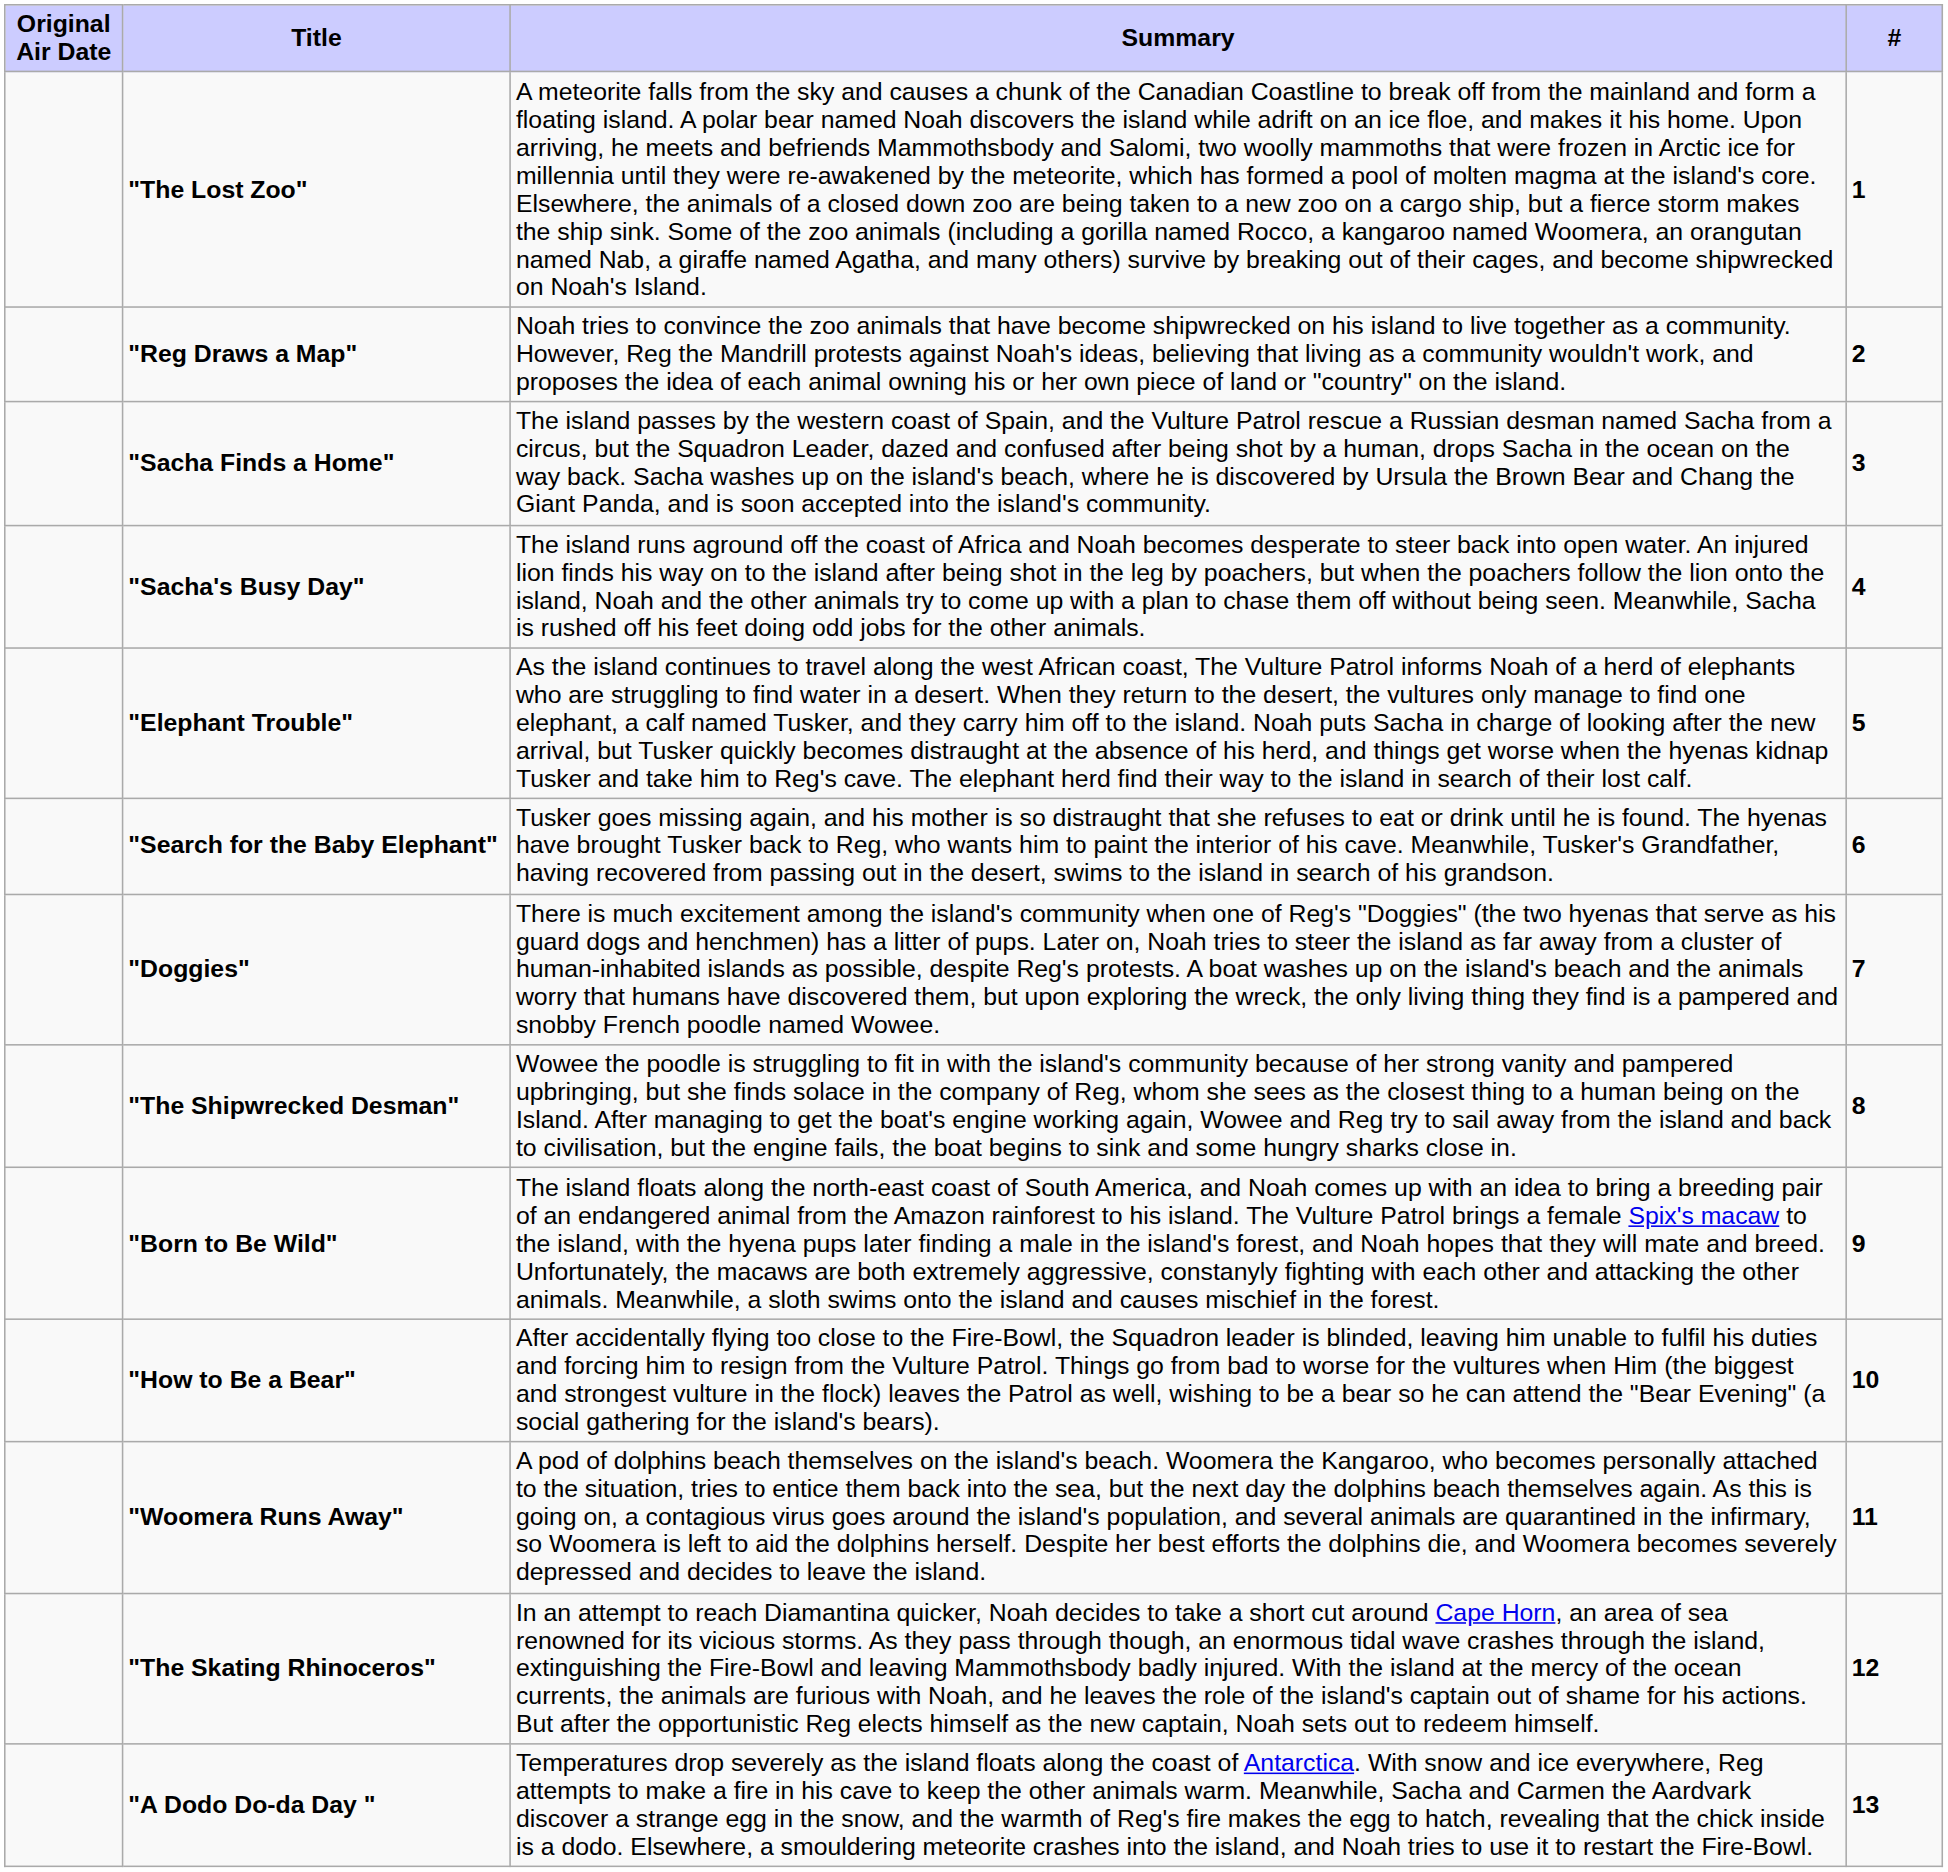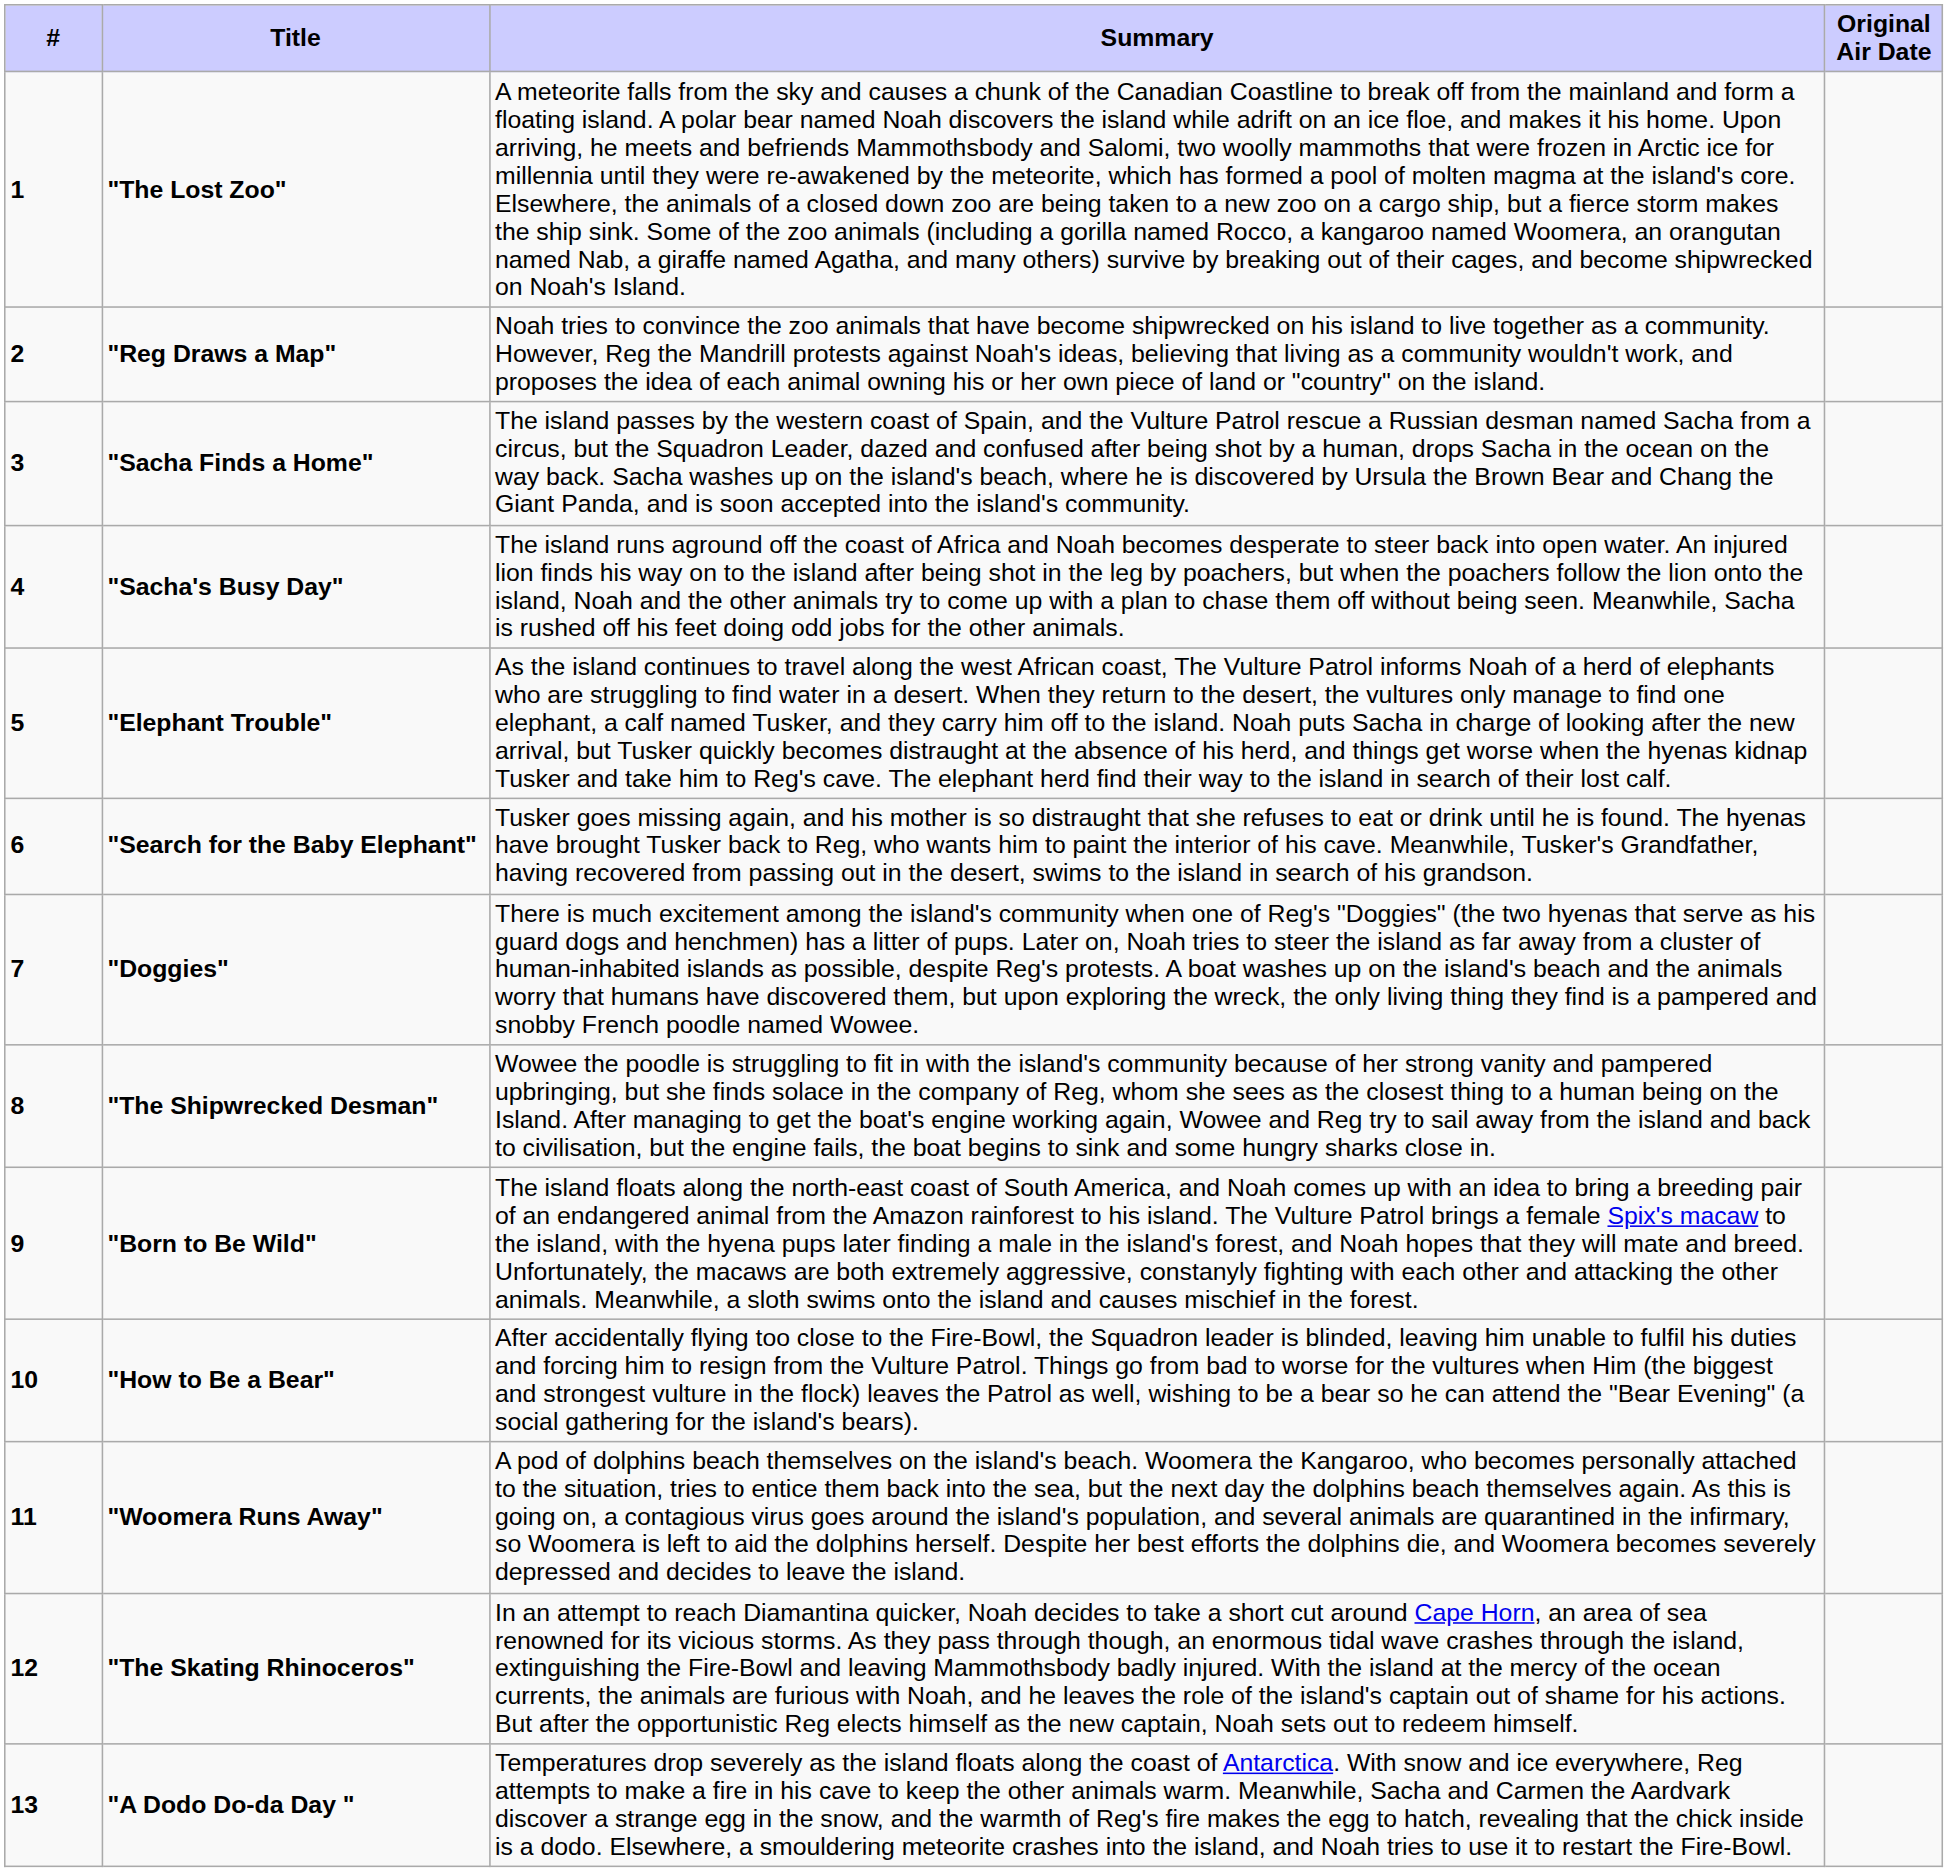 <table class="wikitable" style="width:99%;">
 <tr>
-<th style="background:#ccf;"><strong>Original Air Date</strong></th>
+<th style="background:#ccf; width:5%;"><strong>#</strong></th>
 <th style="background:#ccf; width:20%;"><strong>Title</strong></th>
 <th style="background:#ccf;"><strong>Summary</strong></th>
-<th style="background:#ccf; width:5%;"><strong>#</strong></th>
+<th style="background:#ccf;"><strong>Original Air Date</strong></th>
 </tr>
 <tr>
-<td></td>
+<td><strong>1</strong></td>
 <td><strong>"The Lost Zoo"</strong></td>
 <td>A meteorite falls from the sky and causes a chunk of the Canadian Coastline to break off from the mainland and form a floating island. A polar bear named Noah discovers the island while adrift on an ice floe, and makes it his home. Upon arriving, he meets and befriends Mammothsbody and Salomi, two woolly mammoths that were frozen in Arctic ice for millennia until they were re-awakened by the meteorite, which has formed a pool of molten magma at the island's core. Elsewhere, the animals of a closed down zoo are being taken to a new zoo on a cargo ship, but a fierce storm makes the ship sink. Some of the zoo animals (including a gorilla named Rocco, a kangaroo named Woomera, an orangutan named Nab, a giraffe named Agatha, and many others) survive by breaking out of their cages, and become shipwrecked on Noah's Island.</td>
-<td><strong>1</strong></td>
+<td></td>
 </tr>
 <tr>
-<td></td>
+<td><strong>2</strong></td>
 <td><strong>"Reg Draws a Map"</strong></td>
 <td>Noah tries to convince the zoo animals that have become shipwrecked on his island to live together as a community. However, Reg the Mandrill protests against Noah's ideas, believing that living as a community wouldn't work, and proposes the idea of each animal owning his or her own piece of land or "country" on the island.</td>
-<td><strong>2</strong></td>
+<td></td>
 </tr>
 <tr>
-<td></td>
+<td><strong>3</strong></td>
 <td><strong>"Sacha Finds a Home"</strong> </td>
 <td>The island passes by the western coast of Spain, and the Vulture Patrol rescue a Russian desman named Sacha from a circus, but the Squadron Leader, dazed and confused after being shot by a human, drops Sacha in the ocean on the way back. Sacha washes up on the island's beach, where he is discovered by Ursula the Brown Bear and Chang the Giant Panda, and is soon accepted into the island's community.</td>
-<td><strong>3</strong></td>
+<td></td>
 </tr>
 <tr>
-<td></td>
+<td><strong>4</strong></td>
 <td><strong>"Sacha's Busy Day"</strong> </td>
 <td>The island runs aground off the coast of Africa and Noah becomes desperate to steer back into open water. An injured lion finds his way on to the island after being shot in the leg by poachers, but when the poachers follow the lion onto the island, Noah and the other animals try to come up with a plan to chase them off without being seen. Meanwhile, Sacha is rushed off his feet doing odd jobs for the other animals.</td>
-<td><strong>4</strong></td>
+<td></td>
 </tr>
 <tr>
-<td></td>
+<td><strong>5</strong></td>
 <td><strong>"Elephant Trouble"</strong></td>
 <td>As the island continues to travel along the west African coast, The Vulture Patrol informs Noah of a herd of elephants who are struggling to find water in a desert. When they return to the desert, the vultures only manage to find one elephant, a calf named Tusker, and they carry him off to the island. Noah puts Sacha in charge of looking after the new arrival, but Tusker quickly becomes distraught at the absence of his herd, and things get worse when the hyenas kidnap Tusker and take him to Reg's cave. The elephant herd find their way to the island in search of their lost calf.</td>
-<td><strong>5</strong></td>
+<td></td>
 </tr>
 <tr>
-<td></td>
+<td><strong>6</strong></td>
 <td><strong>"Search for the Baby Elephant"</strong></td>
 <td>Tusker goes missing again, and his mother is so distraught that she refuses to eat or drink until he is found. The hyenas have brought Tusker back to Reg, who wants him to paint the interior of his cave. Meanwhile, Tusker's Grandfather, having recovered from passing out in the desert, swims to the island in search of his grandson.</td>
-<td><strong>6</strong></td>
+<td></td>
 </tr>
 <tr>
-<td></td>
+<td><strong>7</strong></td>
 <td><strong>"Doggies"</strong></td>
 <td>There is much excitement among the island's community when one of Reg's "Doggies" (the two hyenas that serve as his guard dogs and henchmen) has a litter of pups. Later on, Noah tries to steer the island as far away from a cluster of human-inhabited islands as possible, despite Reg's protests. A boat washes up on the island's beach and the animals worry that humans have discovered them, but upon exploring the wreck, the only living thing they find is a pampered and snobby French poodle named Wowee.</td>
-<td><strong>7</strong></td>
+<td></td>
 </tr>
 <tr>
-<td></td>
+<td><strong>8</strong></td>
 <td><strong>"The Shipwrecked Desman"</strong></td>
 <td>Wowee the poodle is struggling to fit in with the island's community because of her strong vanity and pampered upbringing, but she finds solace in the company of Reg, whom she sees as the closest thing to a human being on the Island. After managing to get the boat's engine working again, Wowee and Reg try to sail away from the island and back to civilisation, but the engine fails, the boat begins to sink and some hungry sharks close in.</td>
-<td><strong>8</strong></td>
+<td></td>
 </tr>
 <tr>
-<td></td>
+<td><strong>9</strong></td>
 <td><strong>"Born to Be Wild"</strong></td>
 <td>The island floats along the north-east coast of South America, and Noah comes up with an idea to bring a breeding pair of an endangered animal from the Amazon rainforest to his island. The Vulture Patrol brings a female <a href='#'>Spix's macaw</a> to the island, with the hyena pups later finding a male in the island's forest, and Noah hopes that they will mate and breed. Unfortunately, the macaws are both extremely aggressive, constanyly fighting with each other and attacking the other animals. Meanwhile, a sloth swims onto the island and causes mischief in the forest.</td>
-<td><strong>9</strong></td>
+<td></td>
 </tr>
 <tr>
-<td></td>
+<td><strong>10</strong></td>
 <td><strong>"How to Be a Bear"</strong> </td>
 <td>After accidentally flying too close to the Fire-Bowl, the Squadron leader is blinded, leaving him unable to fulfil his duties and forcing him to resign from the Vulture Patrol. Things go from bad to worse for the vultures when Him (the biggest and strongest vulture in the flock) leaves the Patrol as well, wishing to be a bear so he can attend the "Bear Evening" (a social gathering for the island's bears).</td>
-<td><strong>10</strong></td>
+<td></td>
 </tr>
 <tr>
-<td></td>
+<td><strong>11</strong></td>
 <td><strong>"Woomera Runs Away"</strong> </td>
 <td>A pod of dolphins beach themselves on the island's beach. Woomera the Kangaroo, who becomes personally attached to the situation, tries to entice them back into the sea, but the next day the dolphins beach themselves again. As this is going on, a contagious virus goes around the island's population, and several animals are quarantined in the infirmary, so Woomera is left to aid the dolphins herself. Despite her best efforts the dolphins die, and Woomera becomes severely depressed and decides to leave the island.</td>
-<td><strong>11</strong></td>
+<td></td>
 </tr>
 <tr>
-<td></td>
+<td><strong>12</strong></td>
 <td><strong>"The Skating Rhinoceros"</strong></td>
 <td>In an attempt to reach Diamantina quicker, Noah decides to take a short cut around <a href='#'>Cape Horn</a>, an area of sea renowned for its vicious storms. As they pass through though, an enormous tidal wave crashes through the island, extinguishing the Fire-Bowl and leaving Mammothsbody badly injured. With the island at the mercy of the ocean currents, the animals are furious with Noah, and he leaves the role of the island's captain out of shame for his actions. But after the opportunistic Reg elects himself as the new captain, Noah sets out to redeem himself.</td>
-<td><strong>12</strong></td>
+<td></td>
 </tr>
 <tr>
-<td></td>
+<td><strong>13</strong></td>
 <td><strong>"A Dodo Do-da Day "</strong></td>
 <td>Temperatures drop severely as the island floats along the coast of <a href='#'>Antarctica</a>. With snow and ice everywhere, Reg attempts to make a fire in his cave to keep the other animals warm. Meanwhile, Sacha and Carmen the Aardvark discover a strange egg in the snow, and the warmth of Reg's fire makes the egg to hatch, revealing that the chick inside is a dodo. Elsewhere, a smouldering meteorite crashes into the island, and Noah tries to use it to restart the Fire-Bowl.</td>
-<td><strong>13</strong></td>
+<td></td>
 </tr>
 </table>
